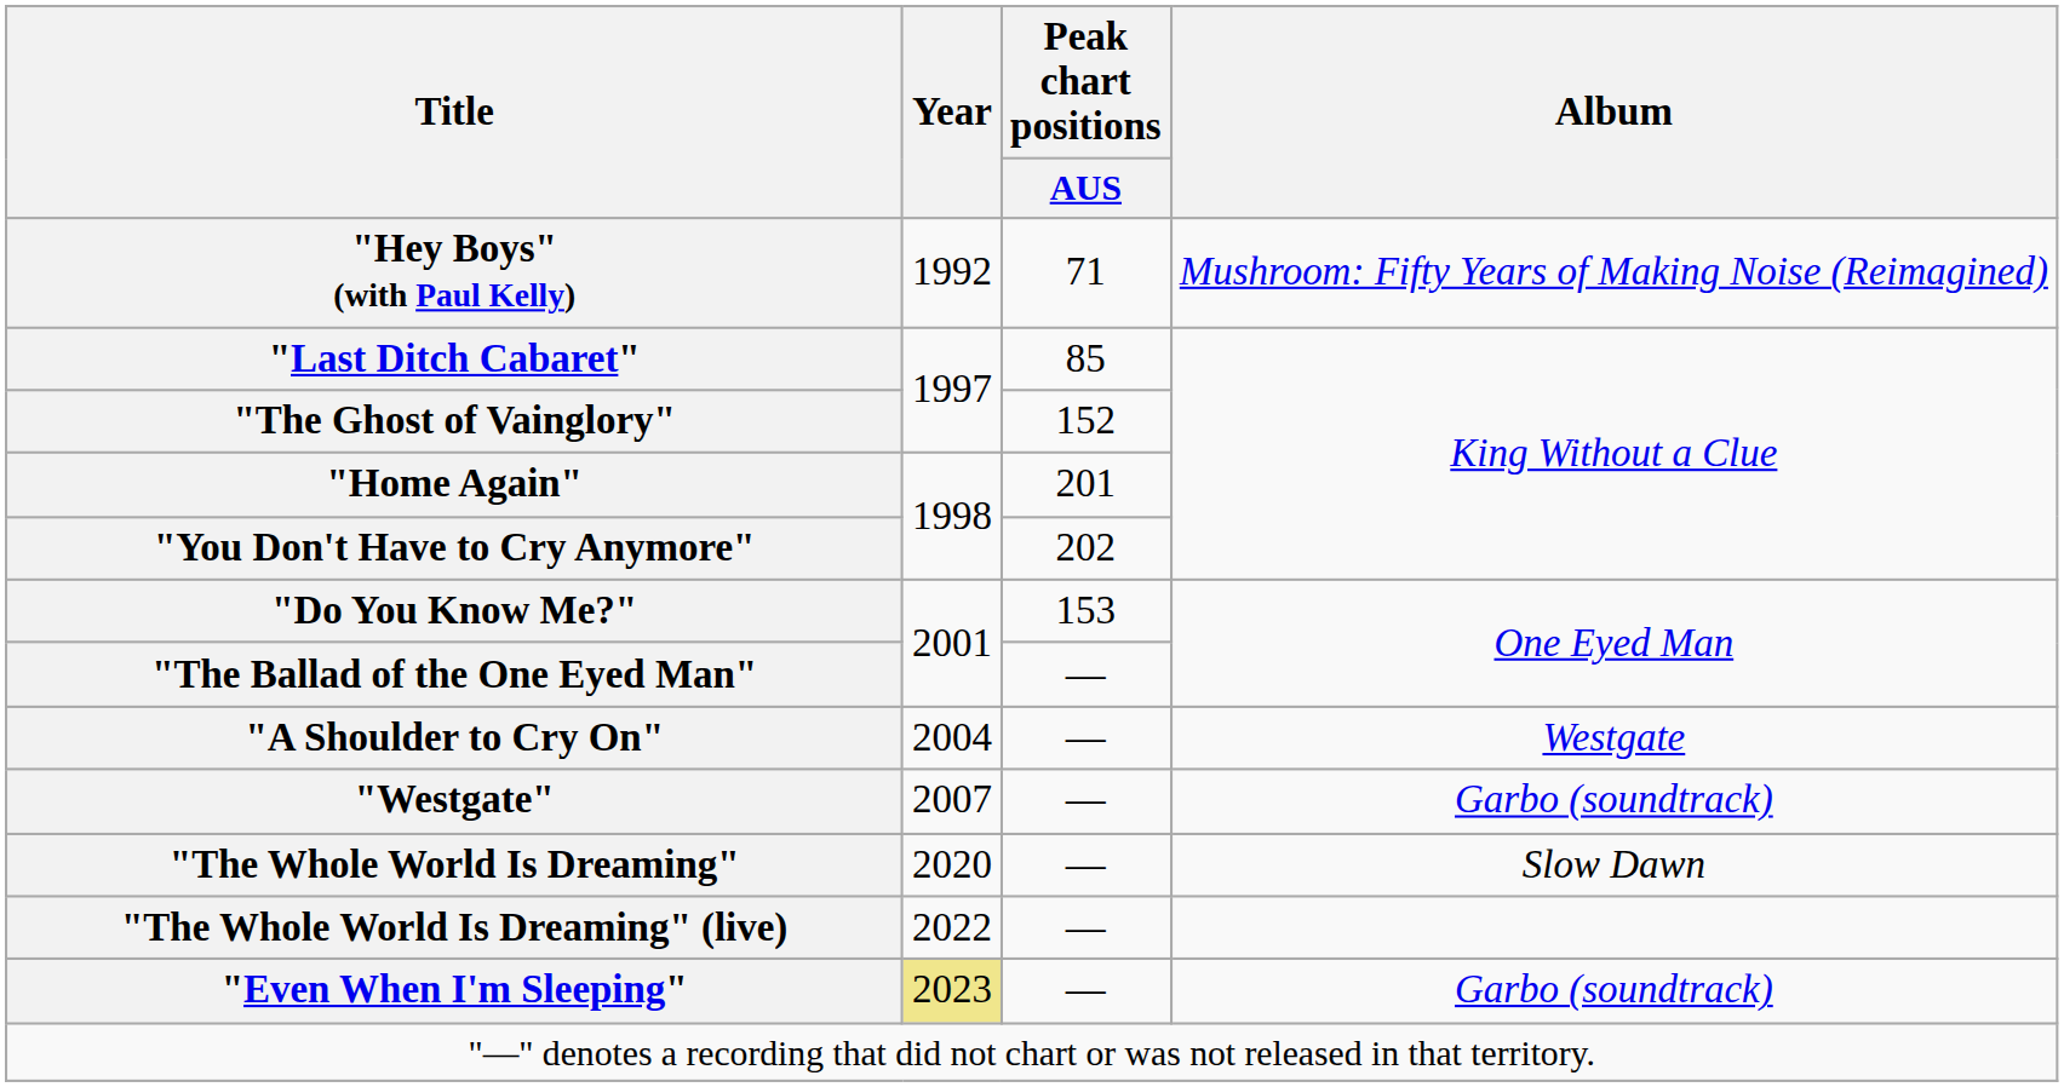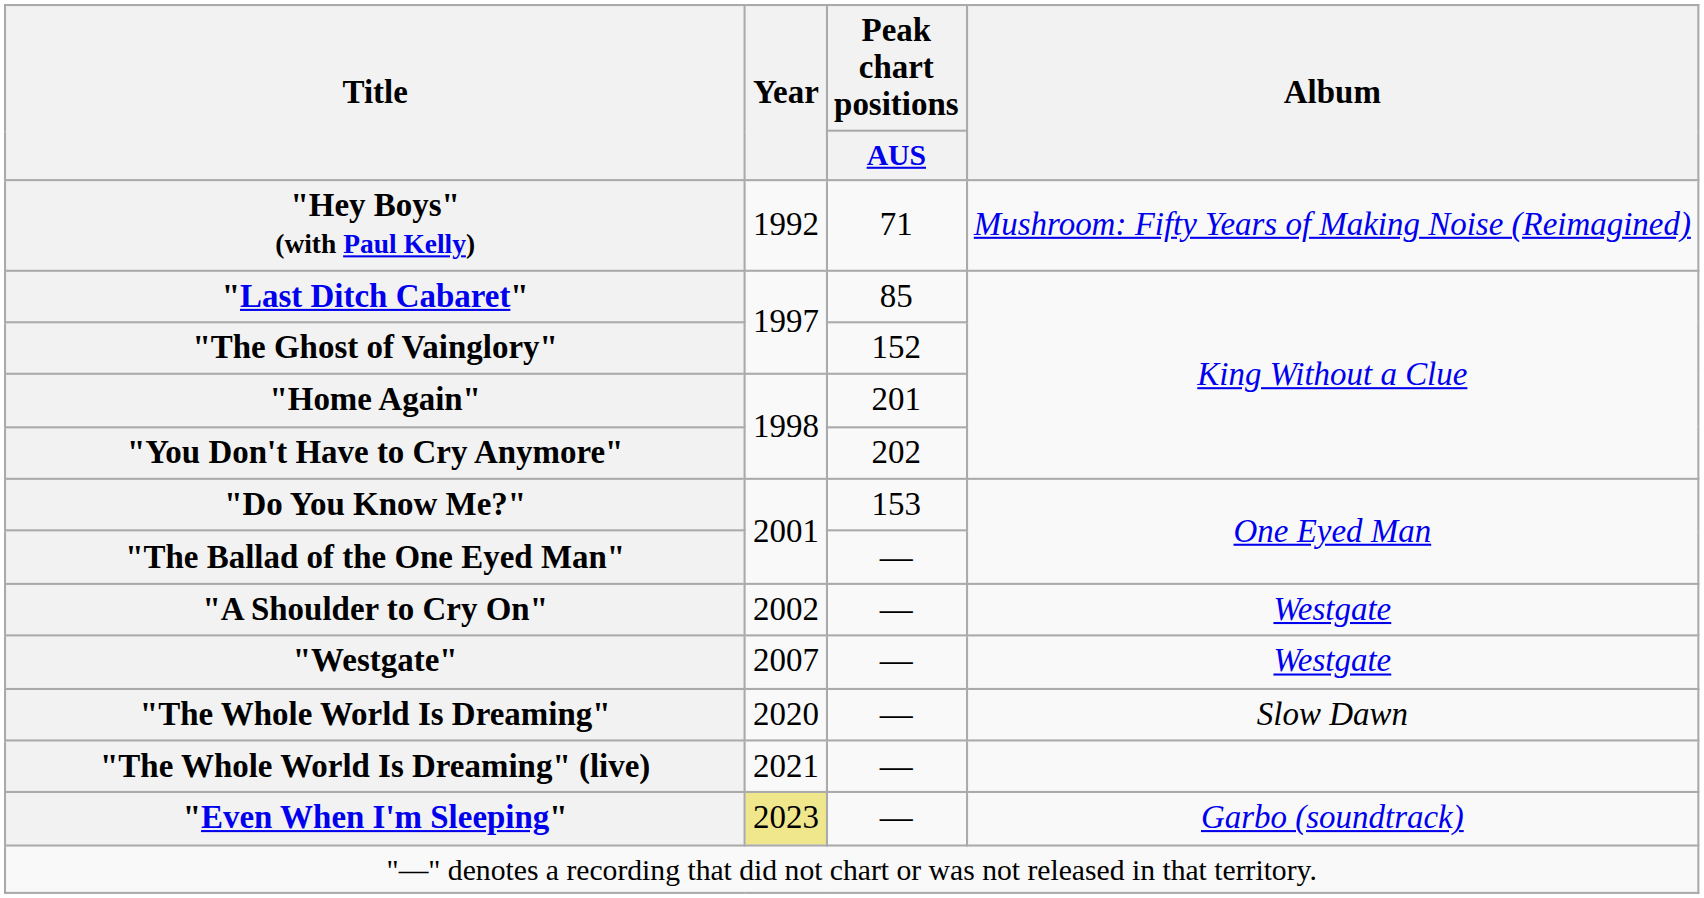 <table class="wikitable plainrowheaders" style="text-align:center;">
 <tr>
 <th scope="col" rowspan="2" style="width:22em;">Title</th>
 <th scope="col" rowspan="2" style="width:1em;">Year</th>
 <th scope="col" colspan="1">Peak chart positions</th>
 <th scope="col" rowspan="2">Album</th>
 </tr>
 <tr>
 <th scope="col" style="width:3em;font-size:90%;"><a href='#'>AUS</a><br></th>
 </tr>
 <tr>
 <th scope="row">"Hey Boys" <br> <small> (with <a href='#'>Paul Kelly</a>)</small></th>
 <td>1992</td>
 <td>71</td>
 <td><em><a href='#'>Mushroom: Fifty Years of Making Noise (Reimagined)</a></em></td>
 </tr>
 <tr>
 <th scope="row">"<a href='#'>Last Ditch Cabaret</a>"</th>
 <td rowspan="2">1997</td>
 <td>85</td>
 <td rowspan="4"><em><a href='#'>King Without a Clue</a></em></td>
 </tr>
 <tr>
 <th scope="row">"The Ghost of Vainglory"</th>
 <td>152</td>
 </tr>
 <tr>
 <th scope="row">"Home Again"</th>
 <td rowspan="2">1998</td>
 <td>201</td>
 </tr>
 <tr>
 <th scope="row">"You Don't Have to Cry Anymore"</th>
 <td>202</td>
 </tr>
 <tr>
 <th scope="row">"Do You Know Me?"</th>
 <td rowspan="2">2001</td>
 <td>153</td>
 <td rowspan="2"><em><a href='#'>One Eyed Man</a></em></td>
 </tr>
 <tr>
 <th scope="row">"The Ballad of the One Eyed Man"</th>
 <td>—</td>
 </tr>
 <tr>
 <th scope="row">"A Shoulder to Cry On"</th>
-<td>2004</td>
+<td>2002</td>
 <td>—</td>
 <td><em><a href='#'>Westgate</a></em></td>
 </tr>
 <tr>
 <th scope="row">"Westgate"</th>
 <td>2007</td>
 <td>—</td>
-<td><em><a href='#'>Garbo (soundtrack)</a></em></td>
+<td><em><a href='#'>Westgate</a></em></td>
 </tr>
 <tr>
 <th scope="row">"The Whole World Is Dreaming"</th>
 <td>2020</td>
 <td>—</td>
 <td><em>Slow Dawn</em></td>
 </tr>
 <tr>
 <th scope="row">"The Whole World Is Dreaming" (live)<br></th>
-<td>2022</td>
+<td>2021</td>
 <td>—</td>
 <td></td>
 </tr>
 <tr>
 <th scope="row">"<a href='#'>Even When I'm Sleeping</a>"</th>
 <td style="background: khaki;">2023</td>
 <td>—</td>
 <td><em><a href='#'>Garbo (soundtrack)</a></em></td>
 </tr>
 <tr>
 <td colspan="4" style="font-size:90%">"—" denotes a recording that did not chart or was not released in that territory.</td>
 </tr>
 </table>
